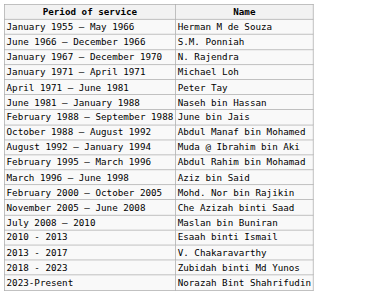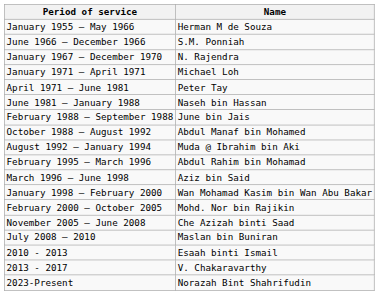 <table class="wikitable">
 <tr>
 <th>Period of service</th>
 <th>Name</th>
 </tr>
 <tr>
 <td>January 1955 – May 1966</td>
 <td>Herman M de Souza</td>
 </tr>
 <tr>
 <td>June 1966 – December 1966</td>
 <td>S.M. Ponniah</td>
 </tr>
 <tr>
 <td>January 1967 – December 1970</td>
 <td>N. Rajendra</td>
 </tr>
 <tr>
 <td>January 1971 – April 1971</td>
 <td>Michael Loh</td>
 </tr>
 <tr>
 <td>April 1971 – June 1981</td>
 <td>Peter Tay</td>
 </tr>
 <tr>
 <td>June 1981 – January 1988</td>
 <td>Naseh bin Hassan</td>
 </tr>
 <tr>
 <td>February 1988 – September 1988</td>
 <td>June bin Jais</td>
 </tr>
 <tr>
 <td>October 1988 – August 1992</td>
 <td>Abdul Manaf bin Mohamed</td>
 </tr>
 <tr>
 <td>August 1992 – January 1994</td>
 <td>Muda @ Ibrahim bin Aki</td>
 </tr>
 <tr>
 <td>February 1995 – March 1996</td>
 <td>Abdul Rahim bin Mohamad</td>
 </tr>
 <tr>
 <td>March 1996 – June 1998</td>
 <td>Aziz bin Said</td>
 </tr>
 <tr>
+<td>January 1998 – February 2000</td>
+<td>Wan Mohamad Kasim bin Wan Abu Bakar</td>
+</tr>
+<tr>
 <td>February 2000 – October 2005</td>
 <td>Mohd. Nor bin Rajikin</td>
 </tr>
 <tr>
 <td>November 2005 – June 2008</td>
 <td>Che Azizah binti Saad</td>
 </tr>
 <tr>
 <td>July 2008 – 2010</td>
 <td>Maslan bin Buniran</td>
 </tr>
 <tr>
 <td>2010 - 2013</td>
 <td>Esaah binti Ismail</td>
 </tr>
 <tr>
 <td>2013 - 2017</td>
 <td>V. Chakaravarthy</td>
 </tr>
 <tr>
-<td>2018 - 2023</td>
-<td>Zubidah binti Md Yunos</td>
-</tr>
-<tr>
 <td>2023-Present</td>
 <td>Norazah Bint Shahrifudin</td>
 </tr>
 </table>
